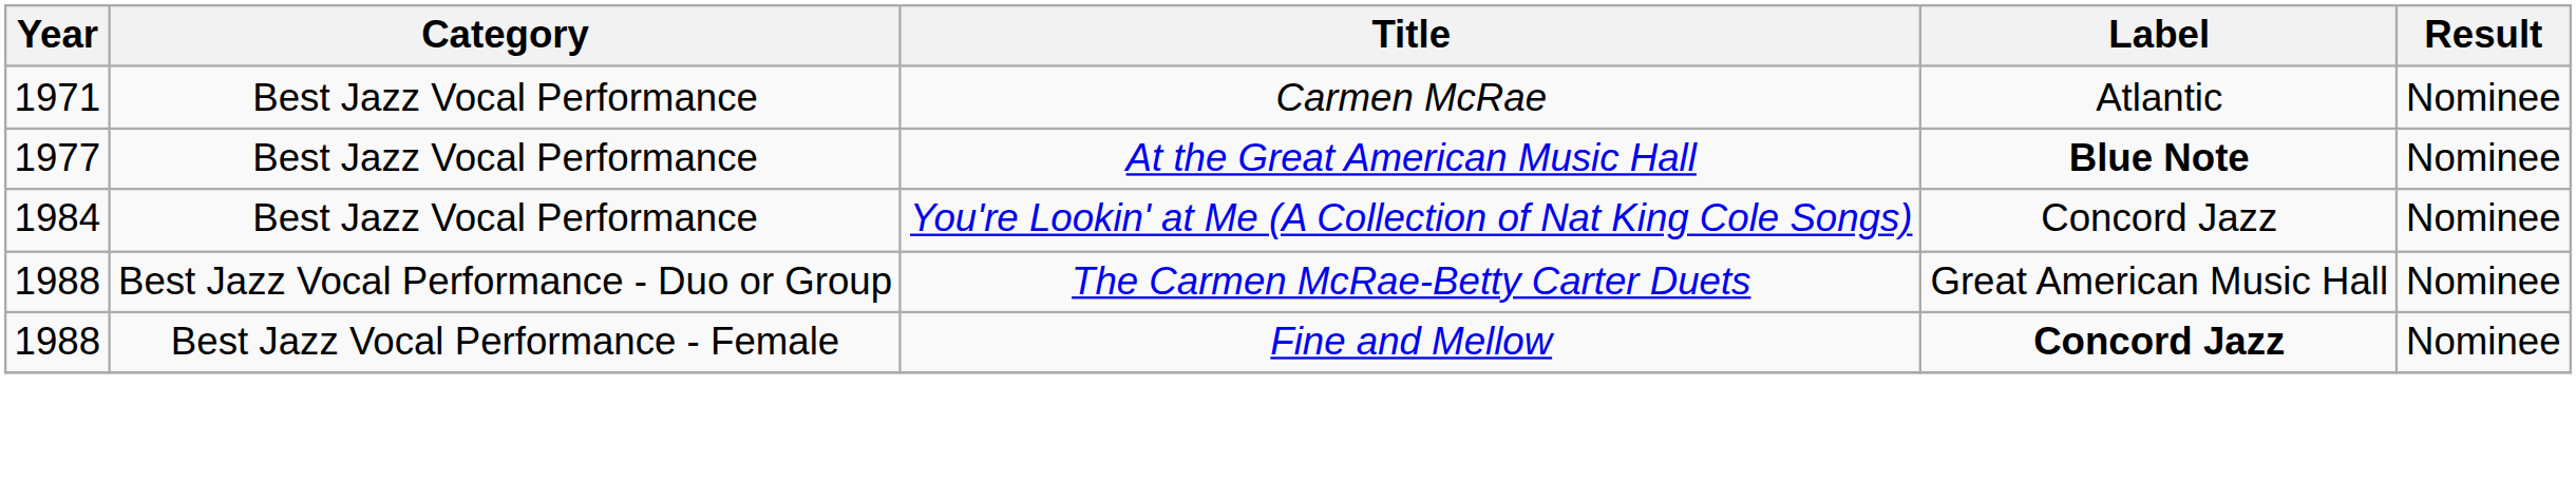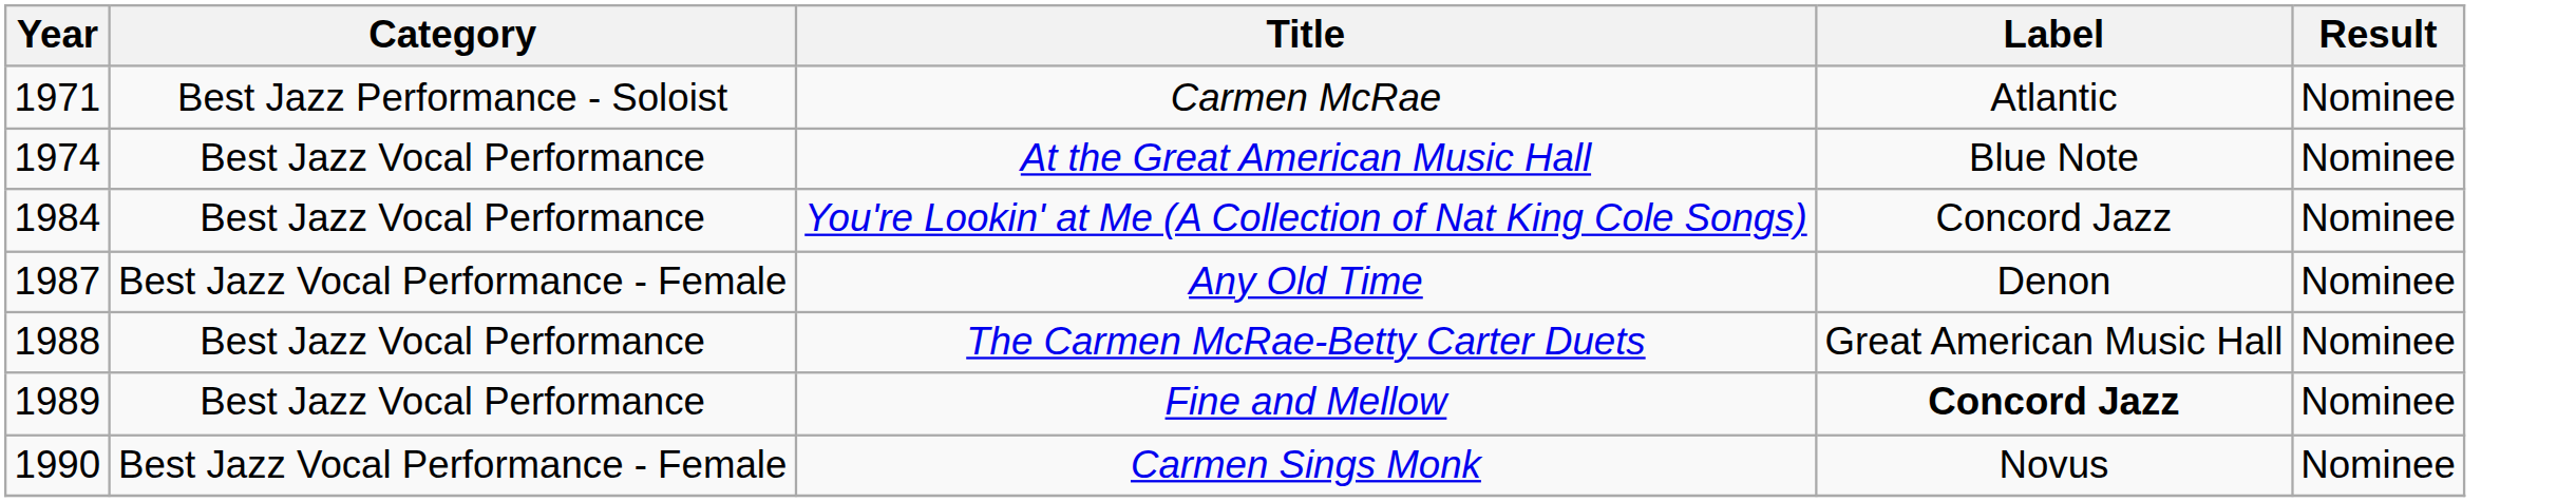 <table class=wikitable>
 <tr>
 <th>Year</th>
 <th>Category</th>
 <th>Title</th>
 <th>Label</th>
 <th>Result</th>
 </tr>
 <tr align=center>
 <td>1971</td>
-<td>Best Jazz Vocal Performance</td>
+<td>Best Jazz Performance - Soloist</td>
 <td><em>Carmen McRae</em></td>
 <td>Atlantic</td>
 <td>Nominee</td>
 </tr>
 <tr align=center>
-<td>1977</td>
+<td>1974</td>
 <td>Best Jazz Vocal Performance</td>
 <td><em><a href='#'>At the Great American Music Hall</a></em></td>
-<td><strong>Blue Note</strong></td>
+<td>Blue Note</td>
 <td>Nominee</td>
 </tr>
 <tr align=center>
 <td>1984</td>
 <td>Best Jazz Vocal Performance</td>
 <td><em><a href='#'>You're Lookin' at Me (A Collection of Nat King Cole Songs)</a></em></td>
 <td>Concord Jazz</td>
 <td>Nominee</td>
 </tr>
 <tr align=center>
+<td>1987</td>
+<td>Best Jazz Vocal Performance - Female</td>
+<td><em><a href='#'>Any Old Time</a></em></td>
+<td>Denon</td>
+<td>Nominee</td>
+</tr>
+<tr align=center>
 <td>1988</td>
-<td>Best Jazz Vocal Performance - Duo or Group</td>
+<td>Best Jazz Vocal Performance</td>
 <td><em><a href='#'>The Carmen McRae-Betty Carter Duets</a></em></td>
 <td>Great American Music Hall</td>
 <td>Nominee</td>
 </tr>
 <tr align=center>
-<td>1988</td>
-<td>Best Jazz Vocal Performance - Female</td>
+<td>1989</td>
+<td>Best Jazz Vocal Performance</td>
 <td><em><a href='#'>Fine and Mellow</a></em></td>
 <td><strong>Concord Jazz</strong></td>
 <td>Nominee</td>
 </tr>
 <tr align=center>
+<td>1990</td>
+<td>Best Jazz Vocal Performance - Female</td>
+<td><em><a href='#'>Carmen Sings Monk</a></em></td>
+<td>Novus</td>
+<td>Nominee</td>
+</tr>
+<tr align=center>
 </tr>
 </table>
